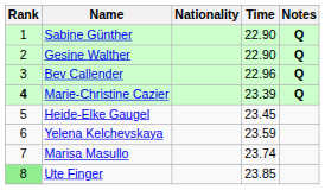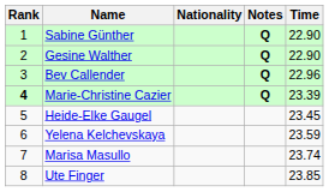 <table class="wikitable sortable" style="text-align:center">
 <tr>
 <th>Rank</th>
 <th>Name</th>
 <th>Nationality</th>
+<th>Notes</th>
 <th>Time</th>
-<th>Notes</th>
 </tr>
 <tr bgcolor=ccffcc>
 <td>1</td>
 <td align=left><a href='#'>Sabine Günther</a></td>
 <td align=left></td>
+<td><strong>Q</strong></td>
 <td>22.90</td>
-<td><strong>Q</strong></td>
 </tr>
 <tr bgcolor=ccffcc>
 <td>2</td>
 <td align=left><a href='#'>Gesine Walther</a></td>
 <td align=left></td>
+<td><strong>Q</strong></td>
 <td>22.90</td>
-<td><strong>Q</strong></td>
 </tr>
 <tr bgcolor=ccffcc>
 <td>3</td>
 <td align=left><a href='#'>Bev Callender</a></td>
 <td align=left></td>
+<td><strong>Q</strong></td>
 <td>22.96</td>
-<td><strong>Q</strong></td>
 </tr>
 <tr bgcolor=ccffcc>
 <td><strong>4</strong></td>
 <td align=left><a href='#'>Marie-Christine Cazier</a></td>
 <td align=left></td>
+<td><strong>Q</strong></td>
 <td>23.39</td>
-<td><strong>Q</strong></td>
 </tr>
 <tr>
 <td>5</td>
 <td align=left><a href='#'>Heide-Elke Gaugel</a></td>
 <td align=left></td>
+<td></td>
 <td>23.45</td>
-<td></td>
 </tr>
 <tr>
 <td>6</td>
 <td align=left><a href='#'>Yelena Kelchevskaya</a></td>
 <td align=left></td>
+<td></td>
 <td>23.59</td>
-<td></td>
 </tr>
 <tr>
 <td>7</td>
 <td align=left><a href='#'>Marisa Masullo</a></td>
 <td align=left></td>
+<td></td>
 <td>23.74</td>
-<td></td>
 </tr>
 <tr>
-<td style="background: lightgreen;">8</td>
+<td>8</td>
 <td align=left><a href='#'>Ute Finger</a></td>
 <td align=left></td>
+<td></td>
 <td>23.85</td>
-<td></td>
 </tr>
 </table>
